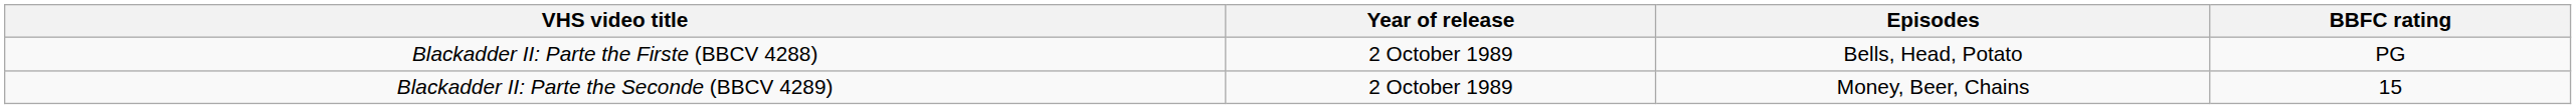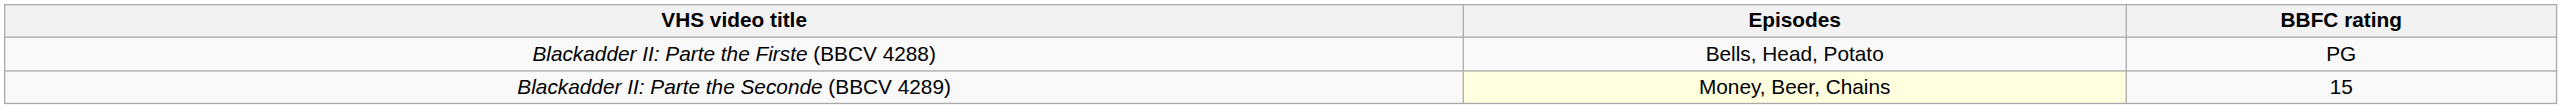 <table class="wikitable" style="width:99%;">
 <tr>
 <th>VHS video title</th>
-<th>Year of release</th>
 <th>Episodes</th>
 <th>BBFC rating</th>
 </tr>
 <tr style="text-align:center;">
 <td><em>Blackadder II: Parte the Firste</em> (BBCV 4288)</td>
-<td>2 October 1989</td>
 <td>Bells, Head, Potato</td>
 <td>PG</td>
 </tr>
 <tr style="text-align:center;">
 <td><em>Blackadder II: Parte the Seconde</em> (BBCV 4289)</td>
-<td>2 October 1989</td>
-<td>Money, Beer, Chains</td>
+<td style="background: lightyellow;">Money, Beer, Chains</td>
 <td>15</td>
 </tr>
 </table>
